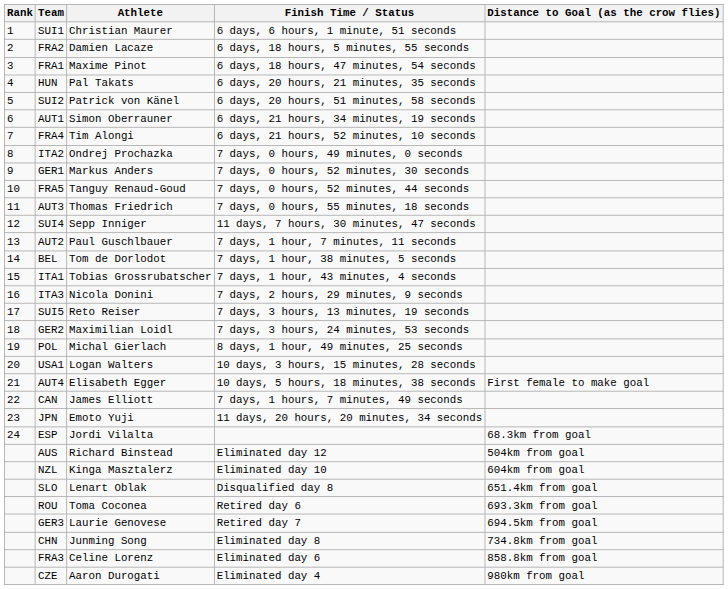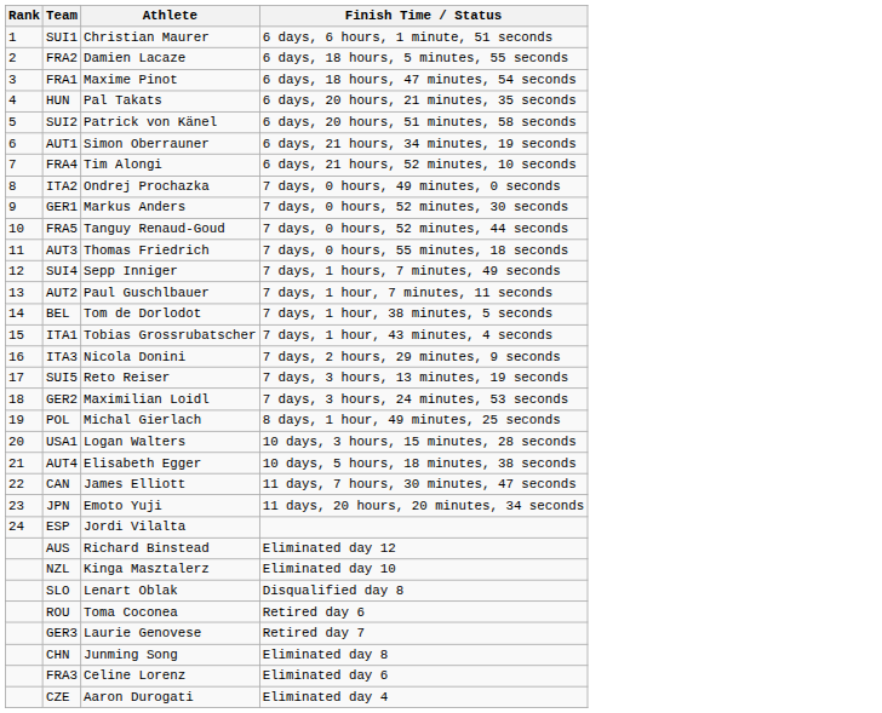 <table class="wikitable sortable">
 <tr>
 <th>Rank</th>
 <th>Team</th>
 <th>Athlete</th>
 <th>Finish Time / Status</th>
-<th>Distance to Goal (as the crow flies)</th>
 </tr>
 <tr>
 <td>1</td>
 <td>SUI1</td>
 <td> Christian Maurer</td>
 <td>6 days, 6 hours, 1 minute, 51 seconds</td>
-<td></td>
 </tr>
 <tr>
 <td>2</td>
 <td>FRA2</td>
 <td> Damien Lacaze</td>
 <td>6 days, 18 hours, 5 minutes, 55 seconds</td>
-<td></td>
 </tr>
 <tr>
 <td>3</td>
 <td>FRA1</td>
 <td> Maxime Pinot</td>
 <td>6 days, 18 hours, 47 minutes, 54 seconds</td>
-<td></td>
 </tr>
 <tr>
 <td>4</td>
 <td>HUN</td>
 <td> Pal Takats</td>
 <td>6 days, 20 hours, 21 minutes, 35 seconds</td>
-<td></td>
 </tr>
 <tr>
 <td>5</td>
 <td>SUI2</td>
 <td> Patrick von Känel</td>
 <td>6 days, 20 hours, 51 minutes, 58 seconds</td>
-<td></td>
 </tr>
 <tr>
 <td>6</td>
 <td>AUT1</td>
 <td> Simon Oberrauner</td>
 <td>6 days, 21 hours, 34 minutes, 19 seconds</td>
-<td></td>
 </tr>
 <tr>
 <td>7</td>
 <td>FRA4</td>
 <td> Tim Alongi</td>
 <td>6 days, 21 hours, 52 minutes, 10 seconds</td>
-<td></td>
 </tr>
 <tr>
 <td>8</td>
 <td>ITA2</td>
 <td> Ondrej Prochazka</td>
 <td>7 days, 0 hours, 49 minutes, 0 seconds</td>
-<td></td>
 </tr>
 <tr>
 <td>9</td>
 <td>GER1</td>
 <td> Markus Anders</td>
 <td>7 days, 0 hours, 52 minutes, 30 seconds</td>
-<td></td>
 </tr>
 <tr>
 <td>10</td>
 <td>FRA5</td>
 <td> Tanguy Renaud-Goud</td>
 <td>7 days, 0 hours, 52 minutes, 44 seconds</td>
-<td></td>
 </tr>
 <tr>
 <td>11</td>
 <td>AUT3</td>
 <td> Thomas Friedrich</td>
 <td>7 days, 0 hours, 55 minutes, 18 seconds</td>
-<td></td>
 </tr>
 <tr>
 <td>12</td>
 <td>SUI4</td>
 <td> Sepp Inniger</td>
-<td>11 days, 7 hours, 30 minutes, 47 seconds</td>
-<td></td>
+<td>7 days, 1 hours, 7 minutes, 49 seconds</td>
 </tr>
 <tr>
 <td>13</td>
 <td>AUT2</td>
 <td> Paul Guschlbauer</td>
 <td>7 days, 1 hour, 7 minutes, 11 seconds</td>
-<td></td>
 </tr>
 <tr>
 <td>14</td>
 <td>BEL</td>
 <td> Tom de Dorlodot</td>
 <td>7 days, 1 hour, 38 minutes, 5 seconds</td>
-<td></td>
 </tr>
 <tr>
 <td>15</td>
 <td>ITA1</td>
 <td> Tobias Grossrubatscher</td>
 <td>7 days, 1 hour, 43 minutes, 4 seconds</td>
-<td></td>
 </tr>
 <tr>
 <td>16</td>
 <td>ITA3</td>
 <td> Nicola Donini</td>
 <td>7 days, 2 hours, 29 minutes, 9 seconds</td>
-<td></td>
 </tr>
 <tr>
 <td>17</td>
 <td>SUI5</td>
 <td> Reto Reiser</td>
 <td>7 days, 3 hours, 13 minutes, 19 seconds</td>
-<td></td>
 </tr>
 <tr>
 <td>18</td>
 <td>GER2</td>
 <td> Maximilian Loidl</td>
 <td>7 days, 3 hours, 24 minutes, 53 seconds</td>
-<td></td>
 </tr>
 <tr>
 <td>19</td>
 <td>POL</td>
 <td> Michal Gierlach</td>
 <td>8 days, 1 hour, 49 minutes, 25 seconds</td>
-<td></td>
 </tr>
 <tr>
 <td>20</td>
 <td>USA1</td>
 <td> Logan Walters</td>
 <td>10 days, 3 hours, 15 minutes, 28 seconds</td>
-<td></td>
 </tr>
 <tr>
 <td>21</td>
 <td>AUT4</td>
 <td> Elisabeth Egger </td>
 <td>10 days, 5 hours, 18 minutes, 38 seconds</td>
-<td>First female to make goal</td>
 </tr>
 <tr>
 <td>22</td>
 <td>CAN</td>
 <td> James Elliott</td>
-<td>7 days, 1 hours, 7 minutes, 49 seconds</td>
-<td></td>
+<td>11 days, 7 hours, 30 minutes, 47 seconds</td>
 </tr>
 <tr>
 <td>23</td>
 <td>JPN</td>
 <td> Emoto Yuji</td>
 <td>11 days, 20 hours, 20 minutes, 34 seconds</td>
-<td></td>
 </tr>
 <tr>
 <td>24</td>
 <td>ESP</td>
 <td> Jordi Vilalta</td>
 <td></td>
-<td>68.3km from goal</td>
 </tr>
 <tr>
 <td></td>
 <td>AUS</td>
 <td> Richard Binstead</td>
 <td>Eliminated day 12</td>
-<td>504km from goal</td>
 </tr>
 <tr>
 <td></td>
 <td>NZL</td>
 <td> Kinga Masztalerz </td>
 <td>Eliminated day 10</td>
-<td>604km from goal</td>
 </tr>
 <tr>
 <td></td>
 <td>SLO</td>
 <td> Lenart Oblak</td>
 <td>Disqualified day 8</td>
-<td>651.4km from goal</td>
 </tr>
 <tr>
 <td></td>
 <td>ROU</td>
 <td> Toma Coconea</td>
 <td>Retired day 6</td>
-<td>693.3km from goal</td>
 </tr>
 <tr>
 <td></td>
 <td>GER3</td>
 <td> Laurie Genovese </td>
 <td>Retired day 7</td>
-<td>694.5km from goal</td>
 </tr>
 <tr>
 <td></td>
 <td>CHN</td>
 <td> Junming Song</td>
 <td>Eliminated day 8</td>
-<td>734.8km from goal</td>
 </tr>
 <tr>
 <td></td>
 <td>FRA3</td>
 <td> Celine Lorenz </td>
 <td>Eliminated day 6</td>
-<td>858.8km from goal</td>
 </tr>
 <tr>
 <td></td>
 <td>CZE</td>
 <td> Aaron Durogati</td>
 <td>Eliminated day 4</td>
-<td>980km from goal</td>
 </tr>
 </table>
